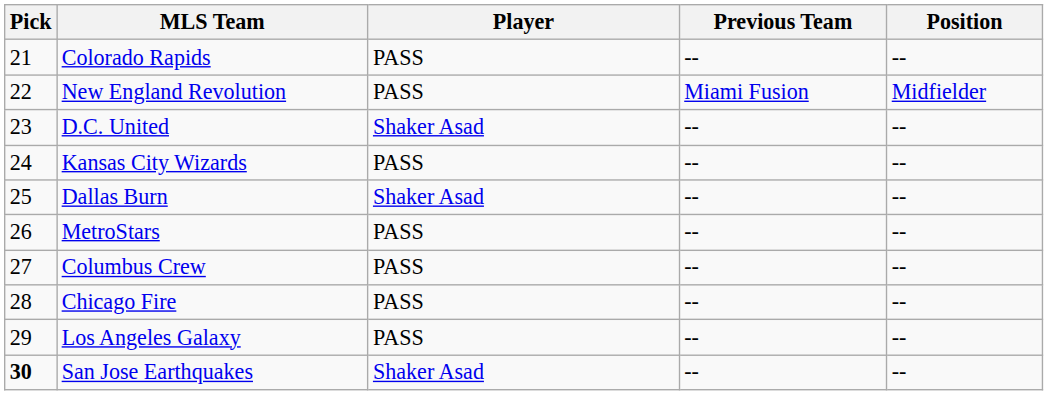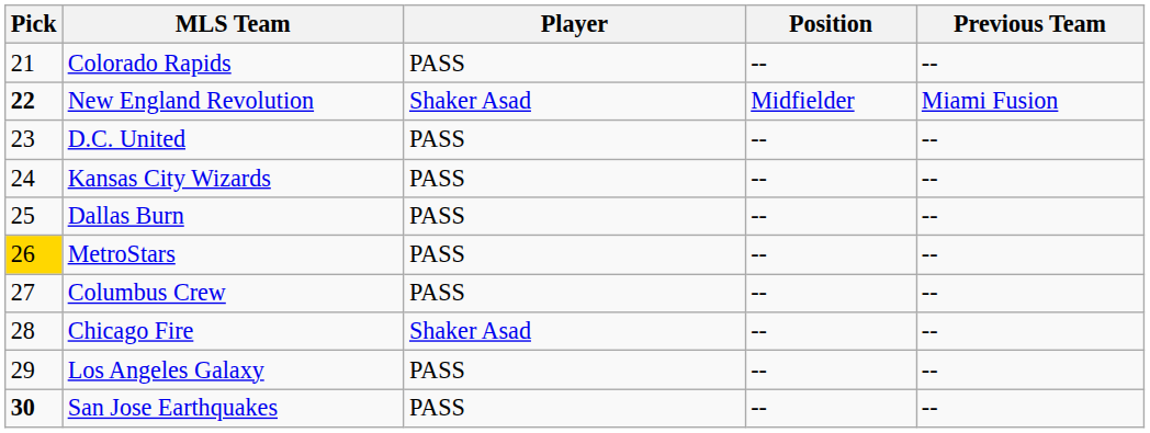 <table class="wikitable">
 <tr>
 <th width="5%">Pick</th>
 <th width="30%">MLS Team</th>
 <th width="30%">Player</th>
+<th width="15%">Position</th>
 <th width="20%">Previous Team</th>
-<th width="15%">Position</th>
 </tr>
 <tr>
 <td>21</td>
 <td><a href='#'>Colorado Rapids</a></td>
 <td>PASS</td>
 <td>--</td>
 <td>--</td>
 </tr>
 <tr>
-<td>22</td>
+<td><strong>22</strong></td>
 <td><a href='#'>New England Revolution</a></td>
-<td>PASS</td>
+<td><a href='#'>Shaker Asad</a></td>
+<td><a href='#'>Midfielder</a></td>
 <td><a href='#'>Miami Fusion</a></td>
-<td><a href='#'>Midfielder</a></td>
 </tr>
 <tr>
 <td>23</td>
 <td><a href='#'>D.C. United</a></td>
-<td><a href='#'>Shaker Asad</a></td>
+<td>PASS</td>
 <td>--</td>
 <td>--</td>
 </tr>
 <tr>
 <td>24</td>
 <td><a href='#'>Kansas City Wizards</a></td>
 <td>PASS</td>
 <td>--</td>
 <td>--</td>
 </tr>
 <tr>
 <td>25</td>
 <td><a href='#'>Dallas Burn</a></td>
-<td><a href='#'>Shaker Asad</a></td>
+<td>PASS</td>
 <td>--</td>
 <td>--</td>
 </tr>
 <tr>
-<td>26</td>
+<td style="background: gold;">26</td>
 <td><a href='#'>MetroStars</a></td>
 <td>PASS</td>
 <td>--</td>
 <td>--</td>
 </tr>
 <tr>
 <td>27</td>
 <td><a href='#'>Columbus Crew</a></td>
 <td>PASS</td>
 <td>--</td>
 <td>--</td>
 </tr>
 <tr>
 <td>28</td>
 <td><a href='#'>Chicago Fire</a></td>
-<td>PASS</td>
+<td><a href='#'>Shaker Asad</a></td>
 <td>--</td>
 <td>--</td>
 </tr>
 <tr>
 <td>29</td>
 <td><a href='#'>Los Angeles Galaxy</a></td>
 <td>PASS</td>
 <td>--</td>
 <td>--</td>
 </tr>
 <tr>
 <td><strong>30</strong></td>
 <td><a href='#'>San Jose Earthquakes</a></td>
-<td><a href='#'>Shaker Asad</a></td>
+<td>PASS</td>
 <td>--</td>
 <td>--</td>
 </tr>
 </table>
